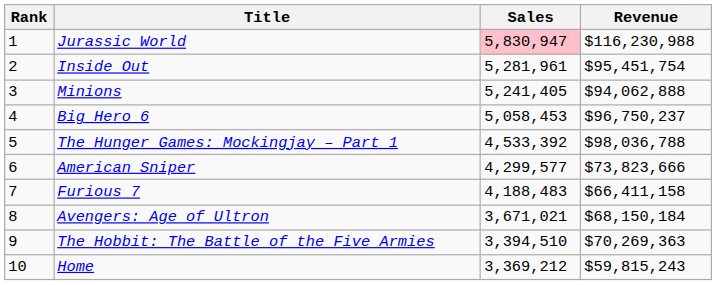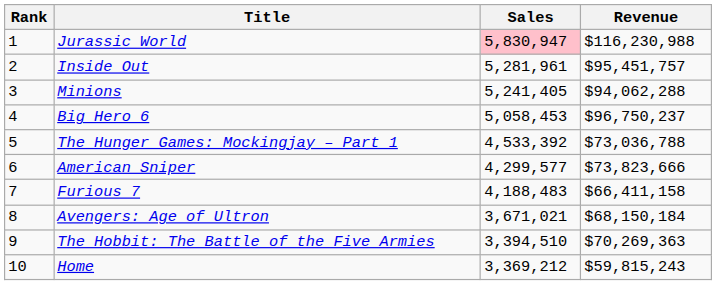 <table class="wikitable sortable" width="600">
 <tr>
 <th>Rank</th>
 <th>Title</th>
 <th>Sales</th>
 <th>Revenue</th>
 </tr>
 <tr>
 <td>1</td>
 <td><em><a href='#'>Jurassic World</a></em></td>
 <td style="background: pink;">5,830,947</td>
 <td>$116,230,988</td>
 </tr>
 <tr>
 <td>2</td>
 <td><em><a href='#'>Inside Out</a></em></td>
 <td>5,281,961</td>
-<td>$95,451,754</td>
+<td>$95,451,757</td>
 </tr>
 <tr>
 <td>3</td>
 <td><em><a href='#'>Minions</a></em></td>
 <td>5,241,405</td>
-<td>$94,062,888</td>
+<td>$94,062,288</td>
 </tr>
 <tr>
 <td>4</td>
 <td><em><a href='#'>Big Hero 6</a></em></td>
 <td>5,058,453</td>
 <td>$96,750,237</td>
 </tr>
 <tr>
 <td>5</td>
 <td><em><a href='#'>The Hunger Games: Mockingjay – Part 1</a></em></td>
 <td>4,533,392</td>
-<td>$98,036,788</td>
+<td>$73,036,788</td>
 </tr>
 <tr>
 <td>6</td>
 <td><em><a href='#'>American Sniper</a></em></td>
 <td>4,299,577</td>
 <td>$73,823,666</td>
 </tr>
 <tr>
 <td>7</td>
 <td><em><a href='#'>Furious 7</a></em></td>
 <td>4,188,483</td>
 <td>$66,411,158</td>
 </tr>
 <tr>
 <td>8</td>
 <td><em><a href='#'>Avengers: Age of Ultron</a></em></td>
 <td>3,671,021</td>
 <td>$68,150,184</td>
 </tr>
 <tr>
 <td>9</td>
 <td><em><a href='#'>The Hobbit: The Battle of the Five Armies</a></em></td>
 <td>3,394,510</td>
 <td>$70,269,363</td>
 </tr>
 <tr>
 <td>10</td>
 <td><em><a href='#'>Home</a></em></td>
 <td>3,369,212</td>
 <td>$59,815,243</td>
 </tr>
 </table>
